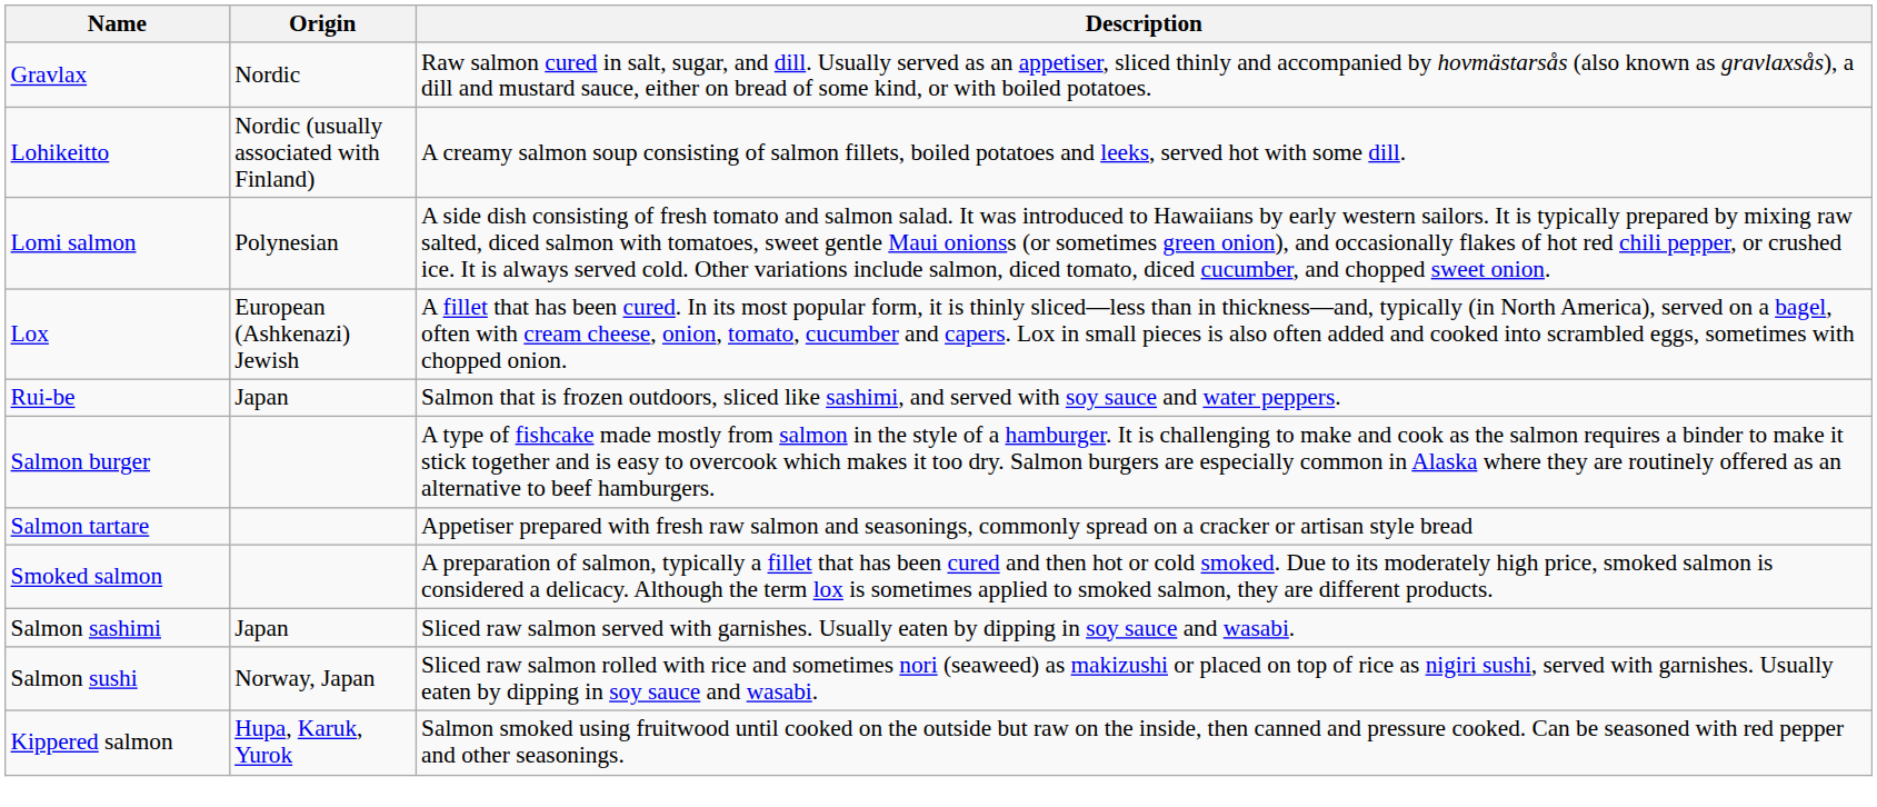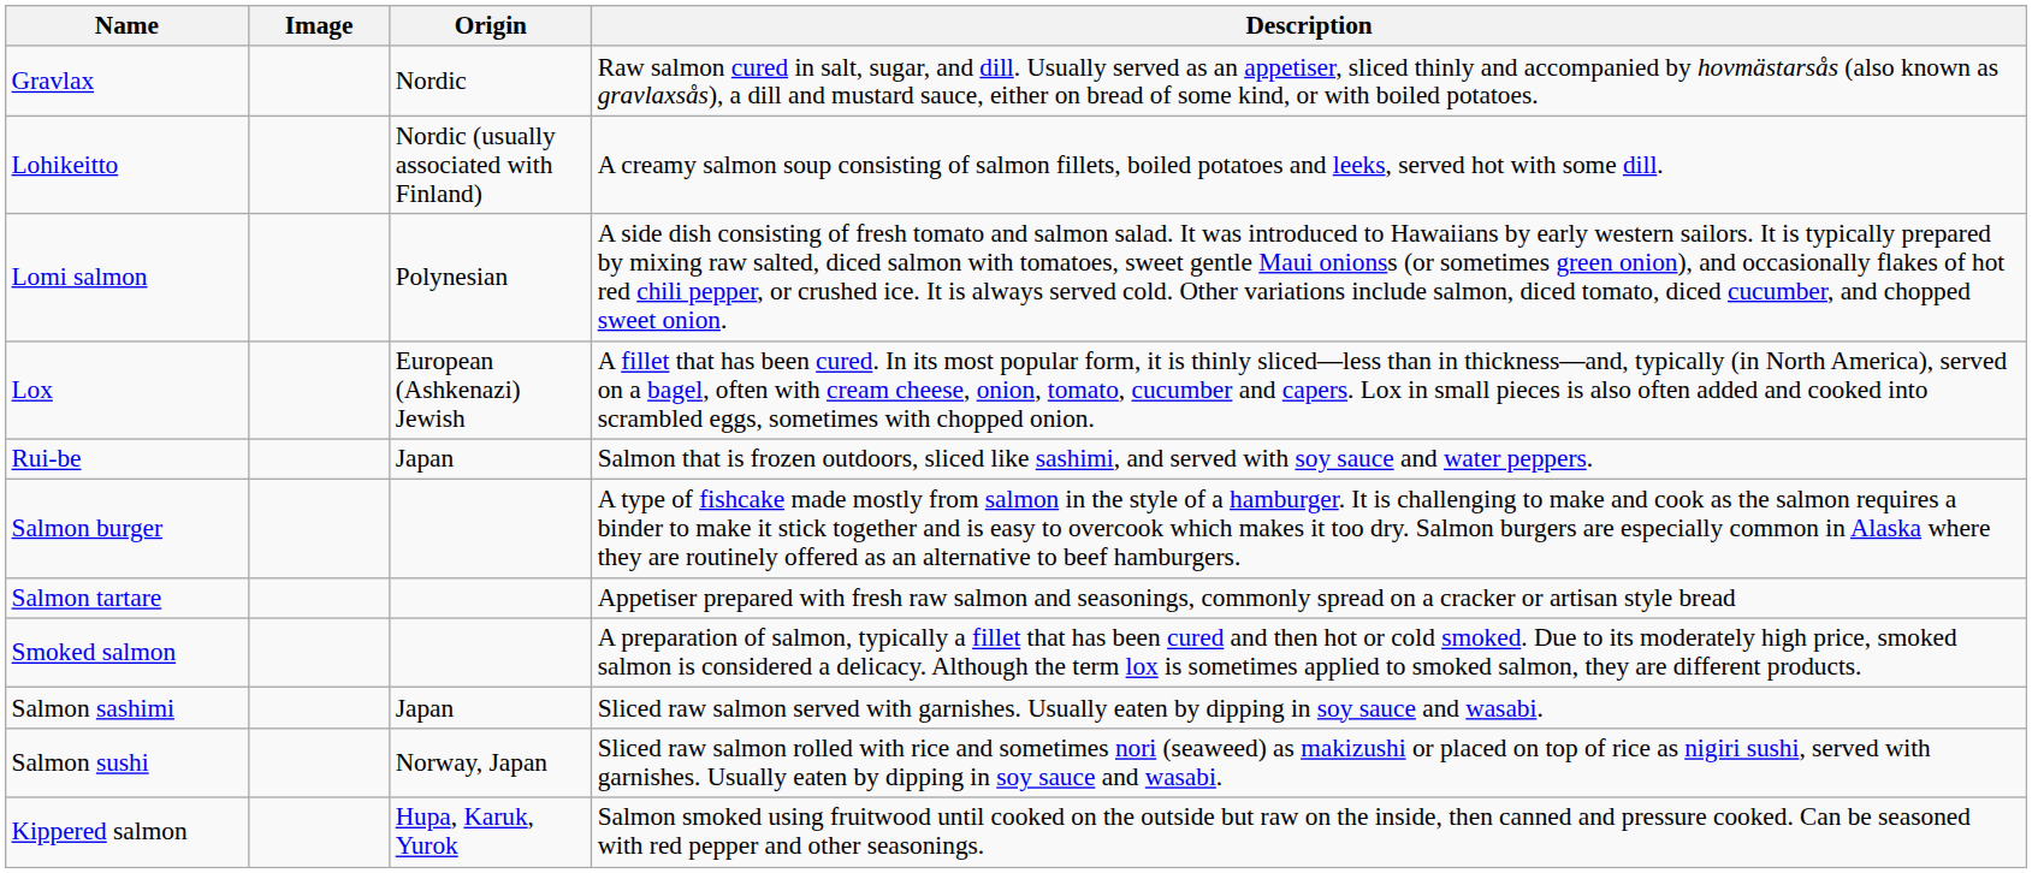 <table class="wikitable sortable" style="width:100%;">
 <tr>
 <th style="width:12%;">Name</th>
+<th style="width:7%;">Image</th>
 <th style="width:10%;">Origin</th>
 <th>Description</th>
 </tr>
 <tr>
 <td><a href='#'>Gravlax</a></td>
+<td></td>
 <td>Nordic</td>
 <td>Raw salmon <a href='#'>cured</a> in salt, sugar, and <a href='#'>dill</a>. Usually served as an <a href='#'>appetiser</a>, sliced thinly and accompanied by <em>hovmästarsås</em> (also known as <em>gravlaxsås</em>), a dill and mustard sauce, either on bread of some kind, or with boiled potatoes.</td>
 </tr>
 <tr>
 <td><a href='#'>Lohikeitto</a></td>
+<td></td>
 <td>Nordic (usually associated with Finland)</td>
 <td>A creamy salmon soup consisting of salmon fillets, boiled potatoes and <a href='#'>leeks</a>, served hot with some <a href='#'>dill</a>.</td>
 </tr>
 <tr>
 <td><a href='#'>Lomi salmon</a></td>
+<td></td>
 <td>Polynesian</td>
 <td>A side dish consisting of fresh tomato and salmon salad. It was introduced to Hawaiians by early western sailors. It is typically prepared by mixing raw salted, diced salmon with tomatoes, sweet gentle <a href='#'>Maui onions</a>s (or sometimes <a href='#'>green onion</a>), and occasionally flakes of hot red <a href='#'>chili pepper</a>, or crushed ice. It is always served cold. Other variations include salmon, diced tomato, diced <a href='#'>cucumber</a>, and chopped <a href='#'>sweet onion</a>.</td>
 </tr>
 <tr>
 <td><a href='#'>Lox</a></td>
+<td></td>
 <td>European (Ashkenazi) Jewish</td>
 <td>A <a href='#'>fillet</a> that has been <a href='#'>cured</a>. In its most popular form, it is thinly sliced—less than  in thickness—and, typically (in North America), served on a <a href='#'>bagel</a>, often with <a href='#'>cream cheese</a>, <a href='#'>onion</a>, <a href='#'>tomato</a>, <a href='#'>cucumber</a> and <a href='#'>capers</a>.  Lox in small pieces is also often added and cooked into scrambled eggs, sometimes with chopped onion.</td>
 </tr>
 <tr>
 <td><a href='#'>Rui-be</a></td>
+<td></td>
 <td>Japan</td>
 <td>Salmon that is frozen outdoors, sliced like <a href='#'>sashimi</a>, and served with <a href='#'>soy sauce</a> and <a href='#'>water peppers</a>.</td>
 </tr>
 <tr>
 <td><a href='#'>Salmon burger</a></td>
 <td></td>
+<td></td>
 <td>A type of <a href='#'>fishcake</a> made mostly from <a href='#'>salmon</a> in the style of a <a href='#'>hamburger</a>. It is challenging to make and cook as the salmon requires a binder to make it stick together and is easy to overcook which makes it too dry.  Salmon burgers are especially common in <a href='#'>Alaska</a> where they are routinely offered as an alternative to beef hamburgers.</td>
 </tr>
 <tr>
 <td><a href='#'>Salmon tartare</a></td>
+<td></td>
 <td></td>
 <td>Appetiser prepared with fresh raw salmon and seasonings, commonly spread on a cracker or artisan style bread</td>
 </tr>
 <tr>
 <td><a href='#'>Smoked salmon</a></td>
 <td></td>
+<td></td>
 <td>A preparation of salmon, typically a <a href='#'>fillet</a> that has been <a href='#'>cured</a> and then hot or cold <a href='#'>smoked</a>. Due to its moderately high price, smoked salmon is considered a delicacy. Although the term <a href='#'>lox</a> is sometimes applied to smoked salmon, they are different products.</td>
 </tr>
 <tr>
 <td>Salmon <a href='#'>sashimi</a></td>
+<td></td>
 <td>Japan</td>
 <td>Sliced raw salmon served with garnishes. Usually eaten by dipping in <a href='#'>soy sauce</a> and <a href='#'>wasabi</a>.</td>
 </tr>
 <tr>
 <td>Salmon <a href='#'>sushi</a></td>
+<td></td>
 <td>Norway, Japan</td>
 <td>Sliced raw salmon rolled with rice and sometimes <a href='#'>nori</a> (seaweed) as <a href='#'>makizushi</a> or placed on top of rice as <a href='#'>nigiri sushi</a>, served with garnishes. Usually eaten by dipping in <a href='#'>soy sauce</a> and <a href='#'>wasabi</a>.</td>
 </tr>
 <tr>
 <td><a href='#'>Kippered</a> salmon</td>
+<td></td>
 <td><a href='#'>Hupa</a>, <a href='#'>Karuk</a>, <a href='#'>Yurok</a></td>
 <td>Salmon smoked using fruitwood until cooked on the outside but raw on the inside, then canned and pressure cooked. Can be seasoned with red pepper and other seasonings.</td>
 </tr>
 </table>
